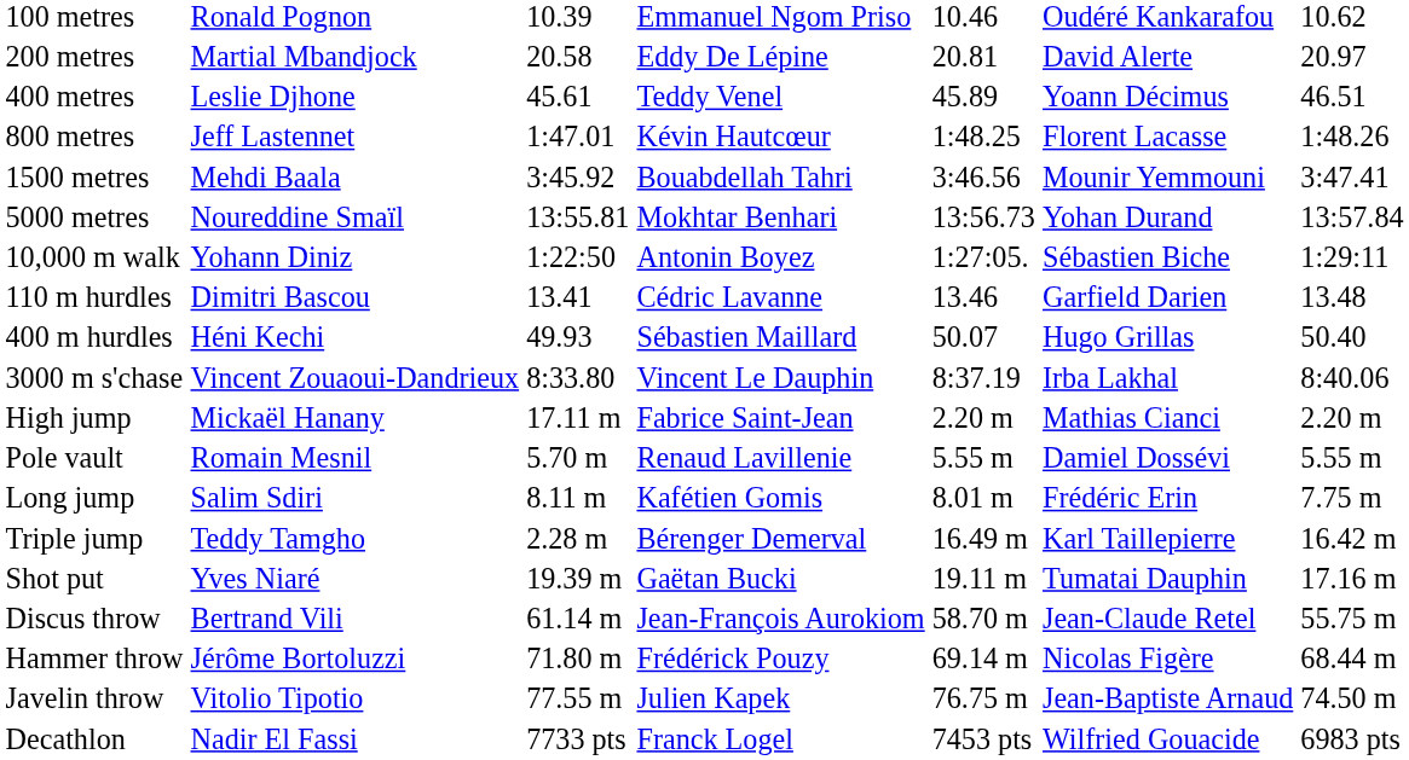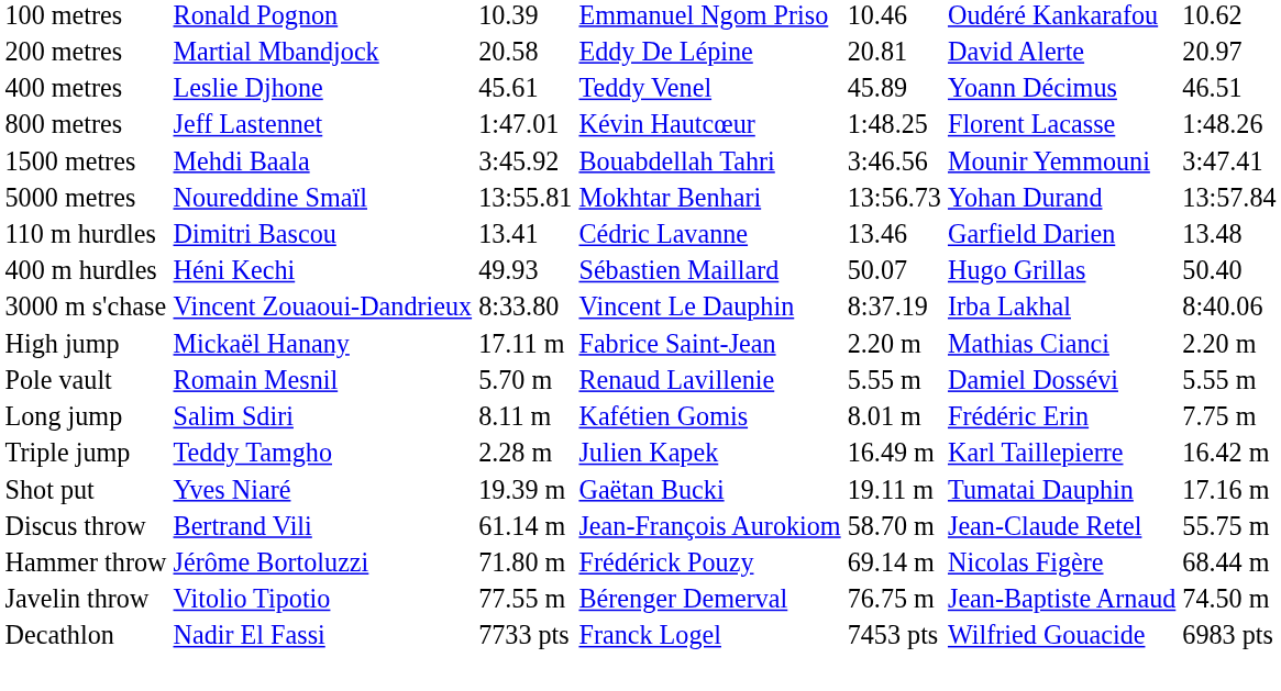 <table>
 <tr>
 <td>100 metres</td>
 <td><a href='#'>Ronald Pognon</a></td>
 <td>10.39</td>
 <td><a href='#'>Emmanuel Ngom Priso</a></td>
 <td>10.46</td>
 <td><a href='#'>Oudéré Kankarafou</a></td>
 <td>10.62</td>
 </tr>
 <tr>
 <td>200 metres</td>
 <td><a href='#'>Martial Mbandjock</a></td>
 <td>20.58</td>
 <td><a href='#'>Eddy De Lépine</a></td>
 <td>20.81</td>
 <td><a href='#'>David Alerte</a></td>
 <td>20.97</td>
 </tr>
 <tr>
 <td>400 metres</td>
 <td><a href='#'>Leslie Djhone</a></td>
 <td>45.61</td>
 <td><a href='#'>Teddy Venel</a></td>
 <td>45.89</td>
 <td><a href='#'>Yoann Décimus</a></td>
 <td>46.51</td>
 </tr>
 <tr>
 <td>800 metres</td>
 <td><a href='#'>Jeff Lastennet</a></td>
 <td>1:47.01</td>
 <td><a href='#'>Kévin Hautcœur</a></td>
 <td>1:48.25</td>
 <td><a href='#'>Florent Lacasse</a></td>
 <td>1:48.26</td>
 </tr>
 <tr>
 <td>1500 metres</td>
 <td><a href='#'>Mehdi Baala</a></td>
 <td>3:45.92</td>
 <td><a href='#'>Bouabdellah Tahri</a></td>
 <td>3:46.56</td>
 <td><a href='#'>Mounir Yemmouni</a></td>
 <td>3:47.41</td>
 </tr>
 <tr>
 <td>5000 metres</td>
 <td><a href='#'>Noureddine Smaïl</a></td>
 <td>13:55.81</td>
 <td><a href='#'>Mokhtar Benhari</a></td>
 <td>13:56.73</td>
 <td><a href='#'>Yohan Durand</a></td>
 <td>13:57.84</td>
-</tr>
-<tr>
-<td>10,000 m walk</td>
-<td><a href='#'>Yohann Diniz</a></td>
-<td>1:22:50</td>
-<td><a href='#'>Antonin Boyez</a></td>
-<td>1:27:05.</td>
-<td><a href='#'>Sébastien Biche</a></td>
-<td>1:29:11</td>
 </tr>
 <tr>
 <td>110 m hurdles</td>
 <td><a href='#'>Dimitri Bascou</a></td>
 <td>13.41</td>
 <td><a href='#'>Cédric Lavanne</a></td>
 <td>13.46</td>
 <td><a href='#'>Garfield Darien</a></td>
 <td>13.48</td>
 </tr>
 <tr>
 <td>400 m hurdles</td>
 <td><a href='#'>Héni Kechi</a></td>
 <td>49.93</td>
 <td><a href='#'>Sébastien Maillard</a></td>
 <td>50.07</td>
 <td><a href='#'>Hugo Grillas</a></td>
 <td>50.40</td>
 </tr>
 <tr>
 <td>3000 m s'chase</td>
 <td><a href='#'>Vincent Zouaoui-Dandrieux</a></td>
 <td>8:33.80</td>
 <td><a href='#'>Vincent Le Dauphin</a></td>
 <td>8:37.19</td>
 <td><a href='#'>Irba Lakhal</a></td>
 <td>8:40.06</td>
 </tr>
 <tr>
 <td>High jump</td>
 <td><a href='#'>Mickaël Hanany</a></td>
 <td>17.11 m</td>
 <td><a href='#'>Fabrice Saint-Jean</a></td>
 <td>2.20 m</td>
 <td><a href='#'>Mathias Cianci</a></td>
 <td>2.20 m</td>
 </tr>
 <tr>
 <td>Pole vault</td>
 <td><a href='#'>Romain Mesnil</a></td>
 <td>5.70 m</td>
 <td><a href='#'>Renaud Lavillenie</a></td>
 <td>5.55 m</td>
 <td><a href='#'>Damiel Dossévi</a></td>
 <td>5.55 m</td>
 </tr>
 <tr>
 <td>Long jump</td>
 <td><a href='#'>Salim Sdiri</a></td>
 <td>8.11 m</td>
 <td><a href='#'>Kafétien Gomis</a></td>
 <td>8.01 m</td>
 <td><a href='#'>Frédéric Erin</a></td>
 <td>7.75 m</td>
 </tr>
 <tr>
 <td>Triple jump</td>
 <td><a href='#'>Teddy Tamgho</a></td>
 <td>2.28 m</td>
-<td><a href='#'>Bérenger Demerval</a></td>
+<td><a href='#'>Julien Kapek</a></td>
 <td>16.49 m</td>
 <td><a href='#'>Karl Taillepierre</a></td>
 <td>16.42 m</td>
 </tr>
 <tr>
 <td>Shot put</td>
 <td><a href='#'>Yves Niaré</a></td>
 <td>19.39 m</td>
 <td><a href='#'>Gaëtan Bucki</a></td>
 <td>19.11 m</td>
 <td><a href='#'>Tumatai Dauphin</a></td>
 <td>17.16 m</td>
 </tr>
 <tr>
 <td>Discus throw</td>
 <td><a href='#'>Bertrand Vili</a></td>
 <td>61.14 m</td>
 <td><a href='#'>Jean-François Aurokiom</a></td>
 <td>58.70 m</td>
 <td><a href='#'>Jean-Claude Retel</a></td>
 <td>55.75 m</td>
 </tr>
 <tr>
 <td>Hammer throw</td>
 <td><a href='#'>Jérôme Bortoluzzi</a></td>
 <td>71.80 m</td>
 <td><a href='#'>Frédérick Pouzy</a></td>
 <td>69.14 m</td>
 <td><a href='#'>Nicolas Figère</a></td>
 <td>68.44 m</td>
 </tr>
 <tr>
 <td>Javelin throw</td>
 <td><a href='#'>Vitolio Tipotio</a></td>
 <td>77.55 m</td>
-<td><a href='#'>Julien Kapek</a></td>
+<td><a href='#'>Bérenger Demerval</a></td>
 <td>76.75 m</td>
 <td><a href='#'>Jean-Baptiste Arnaud</a></td>
 <td>74.50 m</td>
 </tr>
 <tr>
 <td>Decathlon</td>
 <td><a href='#'>Nadir El Fassi</a></td>
 <td>7733 pts</td>
 <td><a href='#'>Franck Logel</a></td>
 <td>7453 pts</td>
 <td><a href='#'>Wilfried Gouacide</a></td>
 <td>6983 pts</td>
 </tr>
 </table>
